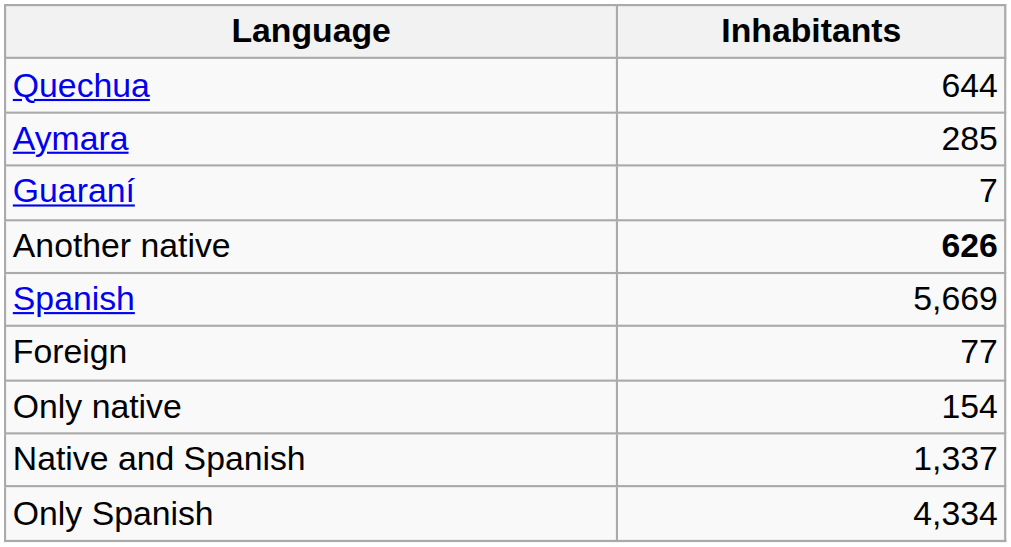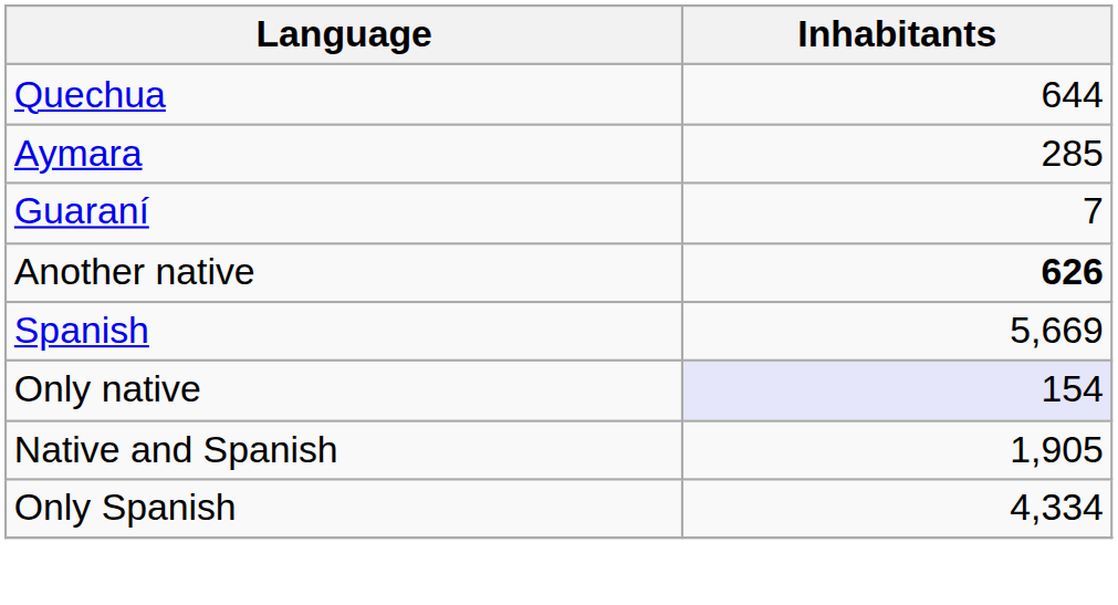 <table class="wikitable" border="1" style="width:30%;" border="1">
 <tr bgcolor=silver>
 <th><strong>Language</strong></th>
 <th><strong>Inhabitants</strong></th>
 </tr>
 <tr>
 <td><a href='#'>Quechua</a></td>
 <td align="right">644</td>
 </tr>
 <tr>
 <td><a href='#'>Aymara</a></td>
 <td align="right">285</td>
 </tr>
 <tr>
 <td><a href='#'>Guaraní</a></td>
 <td align="right">7</td>
 </tr>
 <tr>
 <td>Another native</td>
 <td align="right"><strong>626</strong></td>
 </tr>
 <tr>
 <td><a href='#'>Spanish</a></td>
 <td align="right">5,669</td>
 </tr>
 <tr>
-<td>Foreign</td>
-<td align="right">77</td>
-</tr>
-<tr>
 <td>Only native</td>
-<td align="right">154</td>
+<td align="right" style="background: lavender;">154</td>
 </tr>
 <tr>
 <td>Native and Spanish</td>
-<td align="right">1,337</td>
+<td align="right">1,905</td>
 </tr>
 <tr>
 <td>Only Spanish</td>
 <td align="right">4,334</td>
 </tr>
 <tr>
 </tr>
 </table>
